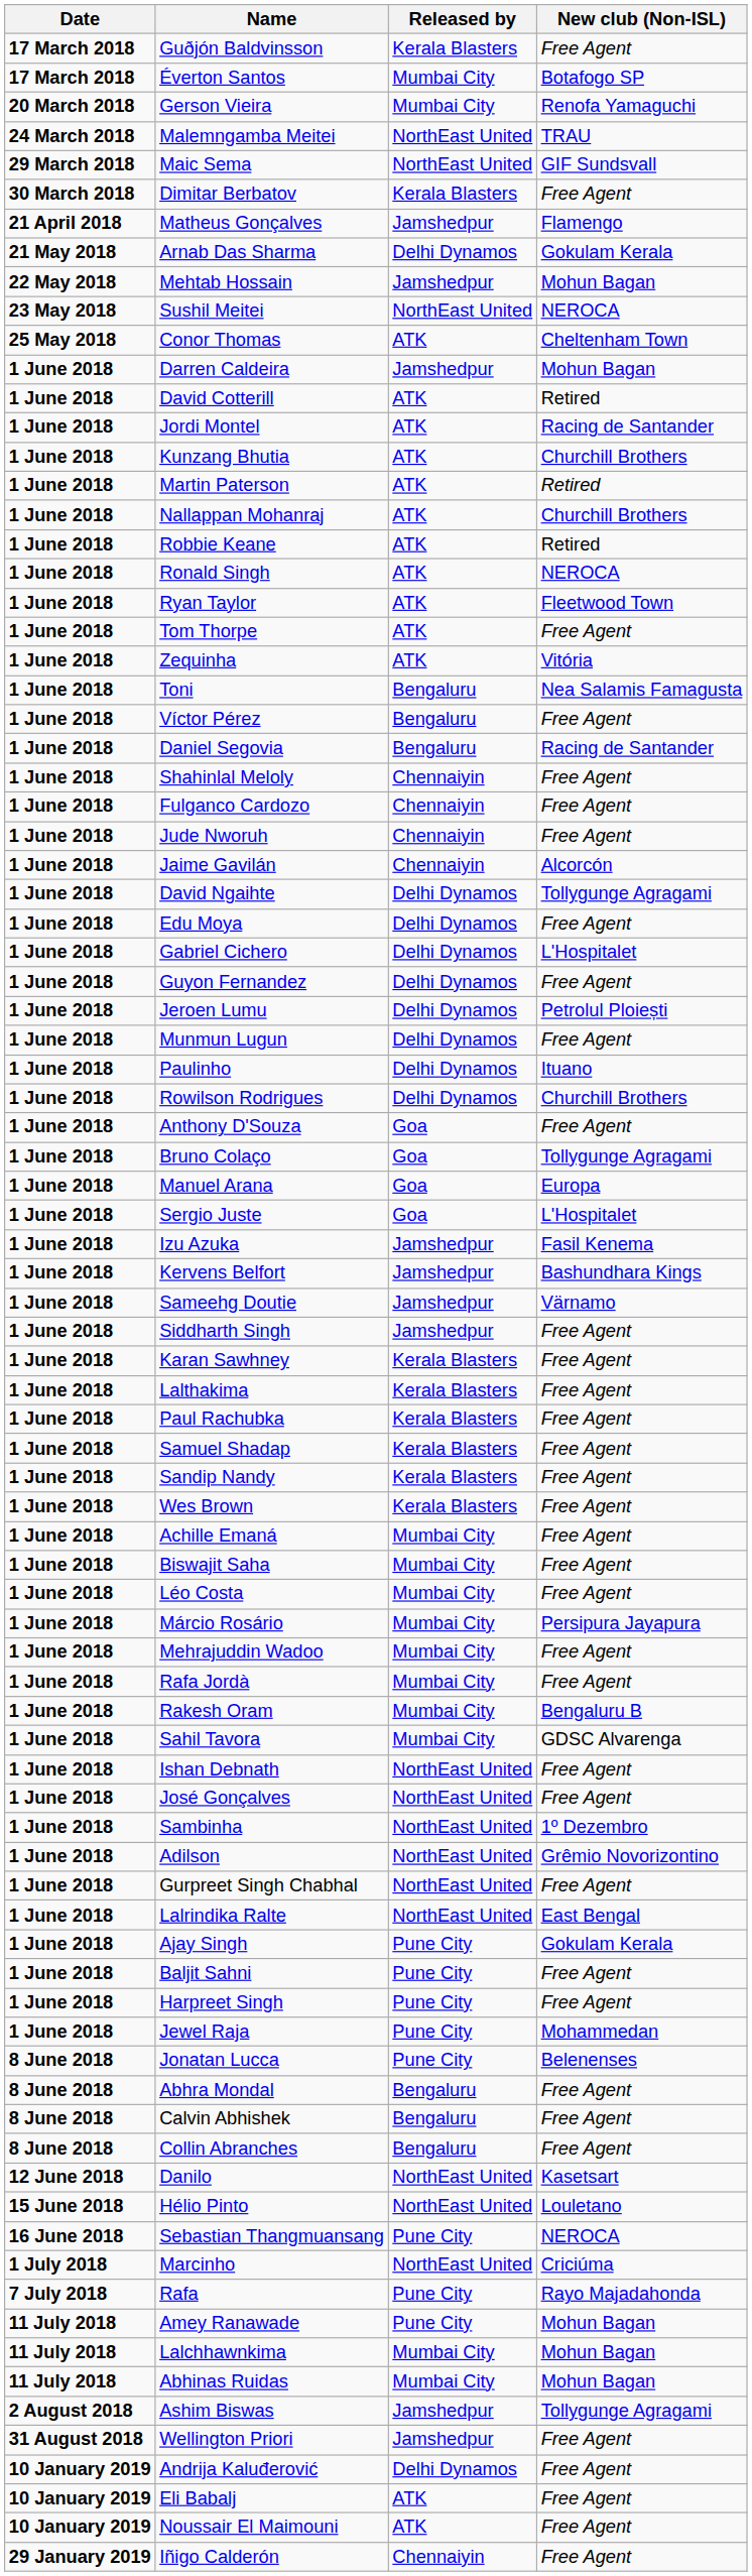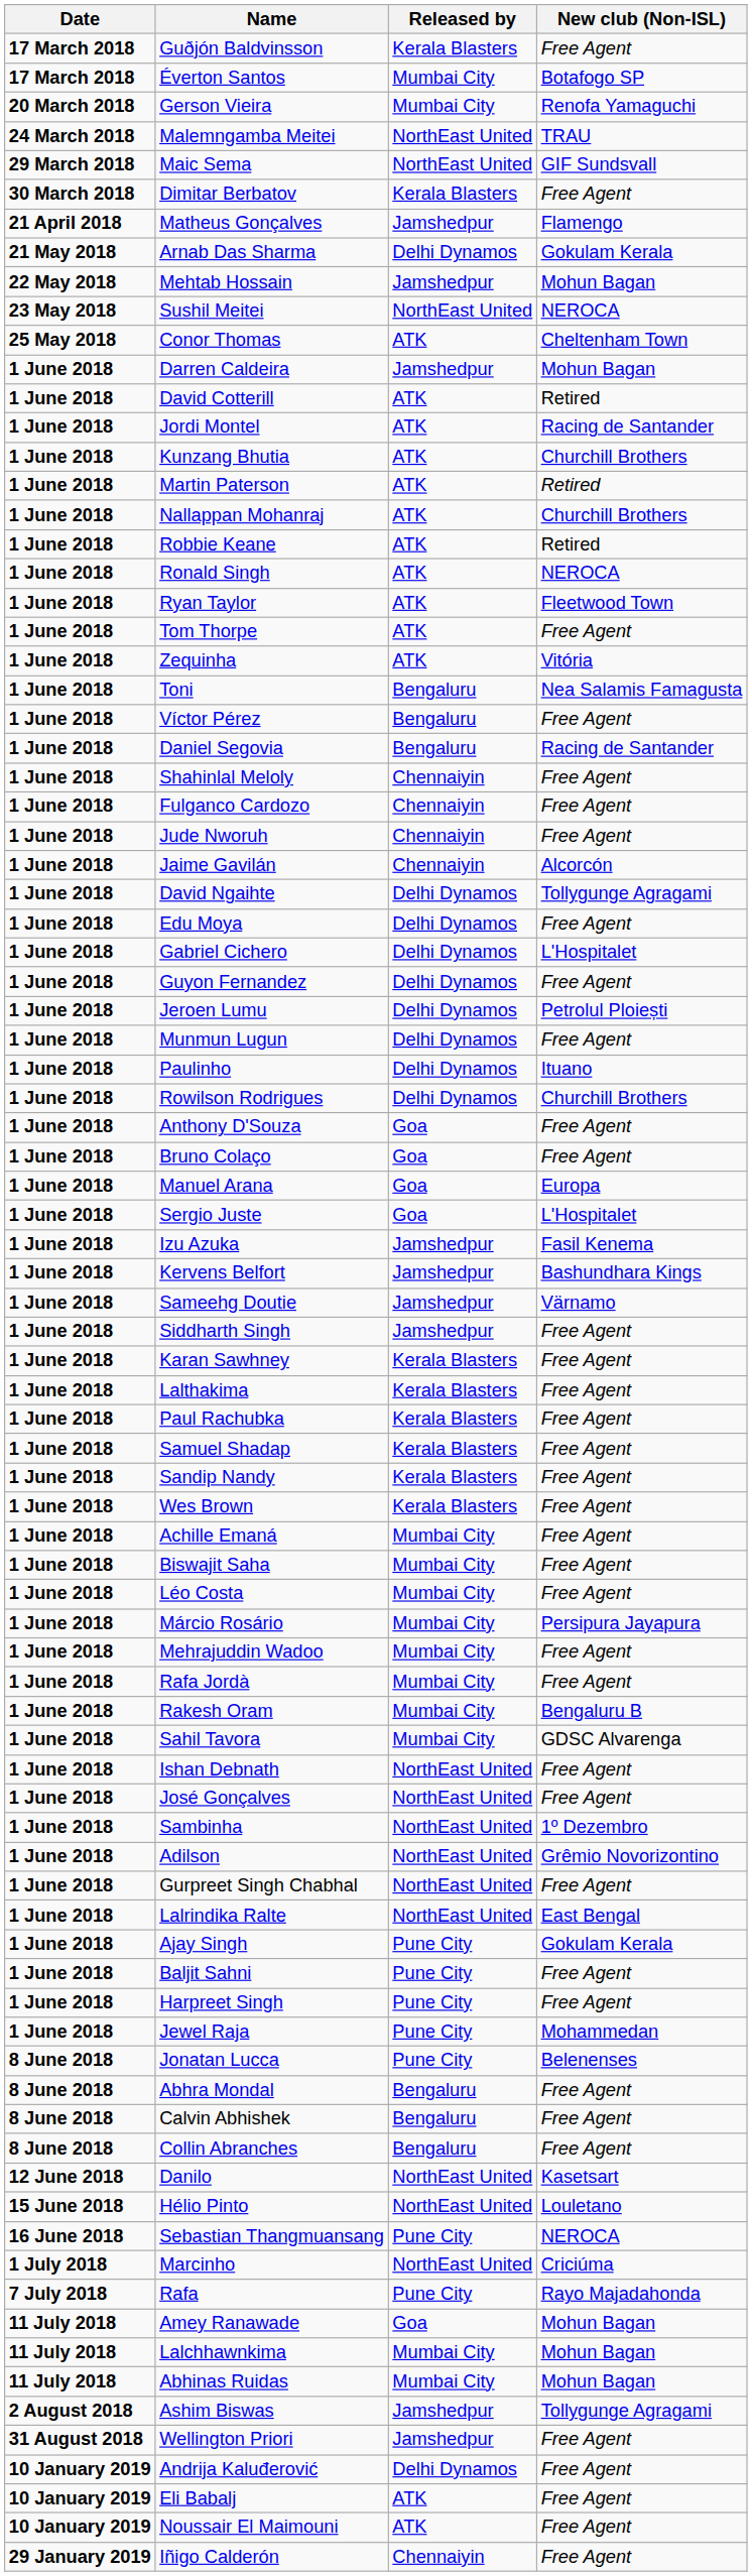 <table class="wikitable sortable">
 <tr>
 <th>Date</th>
 <th>Name</th>
 <th>Released by</th>
 <th>New club (Non-ISL)</th>
 </tr>
 <tr>
 <td><strong>17 March 2018</strong></td>
 <td> <a href='#'>Guðjón Baldvinsson</a></td>
 <td><a href='#'>Kerala Blasters</a></td>
 <td><em>Free Agent</em></td>
 </tr>
 <tr>
 <td><strong>17 March 2018</strong></td>
 <td> <a href='#'>Éverton Santos</a></td>
 <td><a href='#'>Mumbai City</a></td>
 <td> <a href='#'>Botafogo SP</a></td>
 </tr>
 <tr>
 <td><strong>20 March 2018</strong></td>
 <td> <a href='#'>Gerson Vieira</a></td>
 <td><a href='#'>Mumbai City</a></td>
 <td> <a href='#'>Renofa Yamaguchi</a></td>
 </tr>
 <tr>
 <td><strong>24 March 2018</strong></td>
 <td> <a href='#'>Malemngamba Meitei</a></td>
 <td><a href='#'>NorthEast United</a></td>
 <td> <a href='#'>TRAU</a></td>
 </tr>
 <tr>
 <td><strong>29 March 2018</strong></td>
 <td> <a href='#'>Maic Sema</a></td>
 <td><a href='#'>NorthEast United</a></td>
 <td> <a href='#'>GIF Sundsvall</a></td>
 </tr>
 <tr>
 <td><strong>30 March 2018</strong></td>
 <td> <a href='#'>Dimitar Berbatov</a></td>
 <td><a href='#'>Kerala Blasters</a></td>
 <td><em>Free Agent</em></td>
 </tr>
 <tr>
 <td><strong>21 April 2018</strong></td>
 <td> <a href='#'>Matheus Gonçalves</a></td>
 <td><a href='#'>Jamshedpur</a></td>
 <td> <a href='#'>Flamengo</a></td>
 </tr>
 <tr>
 <td><strong>21 May 2018</strong></td>
 <td> <a href='#'>Arnab Das Sharma</a></td>
 <td><a href='#'>Delhi Dynamos</a></td>
 <td> <a href='#'>Gokulam Kerala</a></td>
 </tr>
 <tr>
 <td><strong>22 May 2018</strong></td>
 <td> <a href='#'>Mehtab Hossain</a></td>
 <td><a href='#'>Jamshedpur</a></td>
 <td> <a href='#'>Mohun Bagan</a></td>
 </tr>
 <tr>
 <td><strong>23 May 2018</strong></td>
 <td> <a href='#'>Sushil Meitei</a></td>
 <td><a href='#'>NorthEast United</a></td>
 <td> <a href='#'>NEROCA</a></td>
 </tr>
 <tr>
 <td><strong>25 May 2018</strong></td>
 <td> <a href='#'>Conor Thomas</a></td>
 <td><a href='#'>ATK</a></td>
 <td> <a href='#'>Cheltenham Town</a></td>
 </tr>
 <tr>
 <td><strong>1 June 2018</strong></td>
 <td> <a href='#'>Darren Caldeira</a></td>
 <td><a href='#'>Jamshedpur</a></td>
 <td> <a href='#'>Mohun Bagan</a></td>
 </tr>
 <tr>
 <td><strong>1 June 2018</strong></td>
 <td> <a href='#'>David Cotterill</a></td>
 <td><a href='#'>ATK</a></td>
 <td>Retired</td>
 </tr>
 <tr>
 <td><strong>1 June 2018</strong></td>
 <td> <a href='#'>Jordi Montel</a></td>
 <td><a href='#'>ATK</a></td>
 <td> <a href='#'>Racing de Santander</a></td>
 </tr>
 <tr>
 <td><strong>1 June 2018</strong></td>
 <td> <a href='#'>Kunzang Bhutia</a></td>
 <td><a href='#'>ATK</a></td>
 <td> <a href='#'>Churchill Brothers</a></td>
 </tr>
 <tr>
 <td><strong>1 June 2018</strong></td>
 <td> <a href='#'>Martin Paterson</a></td>
 <td><a href='#'>ATK</a></td>
 <td><em>Retired</em></td>
 </tr>
 <tr>
 <td><strong>1 June 2018</strong></td>
 <td> <a href='#'>Nallappan Mohanraj</a></td>
 <td><a href='#'>ATK</a></td>
 <td> <a href='#'>Churchill Brothers</a></td>
 </tr>
 <tr>
 <td><strong>1 June 2018</strong></td>
 <td> <a href='#'>Robbie Keane</a></td>
 <td><a href='#'>ATK</a></td>
 <td>Retired</td>
 </tr>
 <tr>
 <td><strong>1 June 2018</strong></td>
 <td> <a href='#'>Ronald Singh</a></td>
 <td><a href='#'>ATK</a></td>
 <td> <a href='#'>NEROCA</a></td>
 </tr>
 <tr>
 <td><strong>1 June 2018</strong></td>
 <td> <a href='#'>Ryan Taylor</a></td>
 <td><a href='#'>ATK</a></td>
 <td> <a href='#'>Fleetwood Town</a></td>
 </tr>
 <tr>
 <td><strong>1 June 2018</strong></td>
 <td> <a href='#'>Tom Thorpe</a></td>
 <td><a href='#'>ATK</a></td>
 <td><em>Free Agent</em></td>
 </tr>
 <tr>
 <td><strong>1 June 2018</strong></td>
 <td> <a href='#'>Zequinha</a></td>
 <td><a href='#'>ATK</a></td>
 <td> <a href='#'>Vitória</a></td>
 </tr>
 <tr>
 <td><strong>1 June 2018</strong></td>
 <td> <a href='#'>Toni</a></td>
 <td><a href='#'>Bengaluru</a></td>
 <td> <a href='#'>Nea Salamis Famagusta</a></td>
 </tr>
 <tr>
 <td><strong>1 June 2018</strong></td>
 <td> <a href='#'>Víctor Pérez</a></td>
 <td><a href='#'>Bengaluru</a></td>
 <td><em>Free Agent</em></td>
 </tr>
 <tr>
 <td><strong>1 June 2018</strong></td>
 <td> <a href='#'>Daniel Segovia</a></td>
 <td><a href='#'>Bengaluru</a></td>
 <td> <a href='#'>Racing de Santander</a></td>
 </tr>
 <tr>
 <td><strong>1 June 2018</strong></td>
 <td> <a href='#'>Shahinlal Meloly</a></td>
 <td><a href='#'>Chennaiyin</a></td>
 <td><em>Free Agent</em></td>
 </tr>
 <tr>
 <td><strong>1 June 2018</strong></td>
 <td> <a href='#'>Fulganco Cardozo</a></td>
 <td><a href='#'>Chennaiyin</a></td>
 <td><em>Free Agent</em></td>
 </tr>
 <tr>
 <td><strong>1 June 2018</strong></td>
 <td> <a href='#'>Jude Nworuh</a></td>
 <td><a href='#'>Chennaiyin</a></td>
 <td><em>Free Agent</em></td>
 </tr>
 <tr>
 <td><strong>1 June 2018</strong></td>
 <td> <a href='#'>Jaime Gavilán</a></td>
 <td><a href='#'>Chennaiyin</a></td>
 <td> <a href='#'>Alcorcón</a></td>
 </tr>
 <tr>
 <td><strong>1 June 2018</strong></td>
 <td> <a href='#'>David Ngaihte</a></td>
 <td><a href='#'>Delhi Dynamos</a></td>
 <td> <a href='#'>Tollygunge Agragami</a></td>
 </tr>
 <tr>
 <td><strong>1 June 2018</strong></td>
 <td> <a href='#'>Edu Moya</a></td>
 <td><a href='#'>Delhi Dynamos</a></td>
 <td><em>Free Agent</em></td>
 </tr>
 <tr>
 <td><strong>1 June 2018</strong></td>
 <td> <a href='#'>Gabriel Cichero</a></td>
 <td><a href='#'>Delhi Dynamos</a></td>
 <td> <a href='#'>L'Hospitalet</a></td>
 </tr>
 <tr>
 <td><strong>1 June 2018</strong></td>
 <td> <a href='#'>Guyon Fernandez</a></td>
 <td><a href='#'>Delhi Dynamos</a></td>
 <td><em>Free Agent</em></td>
 </tr>
 <tr>
 <td><strong>1 June 2018</strong></td>
 <td> <a href='#'>Jeroen Lumu</a></td>
 <td><a href='#'>Delhi Dynamos</a></td>
 <td> <a href='#'>Petrolul Ploiești</a></td>
 </tr>
 <tr>
 <td><strong>1 June 2018</strong></td>
 <td> <a href='#'>Munmun Lugun</a></td>
 <td><a href='#'>Delhi Dynamos</a></td>
 <td><em>Free Agent</em></td>
 </tr>
 <tr>
 <td><strong>1 June 2018</strong></td>
 <td> <a href='#'>Paulinho</a></td>
 <td><a href='#'>Delhi Dynamos</a></td>
 <td> <a href='#'>Ituano</a></td>
 </tr>
 <tr>
 <td><strong>1 June 2018</strong></td>
 <td> <a href='#'>Rowilson Rodrigues</a></td>
 <td><a href='#'>Delhi Dynamos</a></td>
 <td> <a href='#'>Churchill Brothers</a></td>
 </tr>
 <tr>
 <td><strong>1 June 2018</strong></td>
 <td> <a href='#'>Anthony D'Souza</a></td>
 <td><a href='#'>Goa</a></td>
 <td><em>Free Agent</em></td>
 </tr>
 <tr>
 <td><strong>1 June 2018</strong></td>
 <td> <a href='#'>Bruno Colaço</a></td>
 <td><a href='#'>Goa</a></td>
-<td> <a href='#'>Tollygunge Agragami</a></td>
+<td><em>Free Agent</em></td>
 </tr>
 <tr>
 <td><strong>1 June 2018</strong></td>
 <td> <a href='#'>Manuel Arana</a></td>
 <td><a href='#'>Goa</a></td>
 <td> <a href='#'>Europa</a></td>
 </tr>
 <tr>
 <td><strong>1 June 2018</strong></td>
 <td> <a href='#'>Sergio Juste</a></td>
 <td><a href='#'>Goa</a></td>
 <td> <a href='#'>L'Hospitalet</a></td>
 </tr>
 <tr>
 <td><strong>1 June 2018</strong></td>
 <td> <a href='#'>Izu Azuka</a></td>
 <td><a href='#'>Jamshedpur</a></td>
 <td> <a href='#'>Fasil Kenema</a></td>
 </tr>
 <tr>
 <td><strong>1 June 2018</strong></td>
 <td> <a href='#'>Kervens Belfort</a></td>
 <td><a href='#'>Jamshedpur</a></td>
 <td> <a href='#'>Bashundhara Kings</a></td>
 </tr>
 <tr>
 <td><strong>1 June 2018</strong></td>
 <td> <a href='#'>Sameehg Doutie</a></td>
 <td><a href='#'>Jamshedpur</a></td>
 <td> <a href='#'>Värnamo</a></td>
 </tr>
 <tr>
 <td><strong>1 June 2018</strong></td>
 <td> <a href='#'>Siddharth Singh</a></td>
 <td><a href='#'>Jamshedpur</a></td>
 <td><em>Free Agent</em></td>
 </tr>
 <tr>
 <td><strong>1 June 2018</strong></td>
 <td> <a href='#'>Karan Sawhney</a></td>
 <td><a href='#'>Kerala Blasters</a></td>
 <td><em>Free Agent</em></td>
 </tr>
 <tr>
 <td><strong>1 June 2018</strong></td>
 <td> <a href='#'>Lalthakima</a></td>
 <td><a href='#'>Kerala Blasters</a></td>
 <td><em>Free Agent</em></td>
 </tr>
 <tr>
 <td><strong>1 June 2018</strong></td>
 <td> <a href='#'>Paul Rachubka</a></td>
 <td><a href='#'>Kerala Blasters</a></td>
 <td><em>Free Agent</em></td>
 </tr>
 <tr>
 <td><strong>1 June 2018</strong></td>
 <td> <a href='#'>Samuel Shadap</a></td>
 <td><a href='#'>Kerala Blasters</a></td>
 <td><em>Free Agent</em></td>
 </tr>
 <tr>
 <td><strong>1 June 2018</strong></td>
 <td> <a href='#'>Sandip Nandy</a></td>
 <td><a href='#'>Kerala Blasters</a></td>
 <td><em>Free Agent</em></td>
 </tr>
 <tr>
 <td><strong>1 June 2018</strong></td>
 <td> <a href='#'>Wes Brown</a></td>
 <td><a href='#'>Kerala Blasters</a></td>
 <td><em>Free Agent</em></td>
 </tr>
 <tr>
 <td><strong>1 June 2018</strong></td>
 <td> <a href='#'>Achille Emaná</a></td>
 <td><a href='#'>Mumbai City</a></td>
 <td><em>Free Agent</em></td>
 </tr>
 <tr>
 <td><strong>1 June 2018</strong></td>
 <td> <a href='#'>Biswajit Saha</a></td>
 <td><a href='#'>Mumbai City</a></td>
 <td><em>Free Agent</em></td>
 </tr>
 <tr>
 <td><strong>1 June 2018</strong></td>
 <td> <a href='#'>Léo Costa</a></td>
 <td><a href='#'>Mumbai City</a></td>
 <td><em>Free Agent</em></td>
 </tr>
 <tr>
 <td><strong>1 June 2018</strong></td>
 <td> <a href='#'>Márcio Rosário</a></td>
 <td><a href='#'>Mumbai City</a></td>
 <td> <a href='#'>Persipura Jayapura</a></td>
 </tr>
 <tr>
 <td><strong>1 June 2018</strong></td>
 <td> <a href='#'>Mehrajuddin Wadoo</a></td>
 <td><a href='#'>Mumbai City</a></td>
 <td><em>Free Agent</em></td>
 </tr>
 <tr>
 <td><strong>1 June 2018</strong></td>
 <td> <a href='#'>Rafa Jordà</a></td>
 <td><a href='#'>Mumbai City</a></td>
 <td><em>Free Agent</em></td>
 </tr>
 <tr>
 <td><strong>1 June 2018</strong></td>
 <td> <a href='#'>Rakesh Oram</a></td>
 <td><a href='#'>Mumbai City</a></td>
 <td> <a href='#'>Bengaluru B</a></td>
 </tr>
 <tr>
 <td><strong>1 June 2018</strong></td>
 <td> <a href='#'>Sahil Tavora</a></td>
 <td><a href='#'>Mumbai City</a></td>
 <td> GDSC Alvarenga</td>
 </tr>
 <tr>
 <td><strong>1 June 2018</strong></td>
 <td> <a href='#'>Ishan Debnath</a></td>
 <td><a href='#'>NorthEast United</a></td>
 <td><em>Free Agent</em></td>
 </tr>
 <tr>
 <td><strong>1 June 2018</strong></td>
 <td> <a href='#'>José Gonçalves</a></td>
 <td><a href='#'>NorthEast United</a></td>
 <td><em>Free Agent</em></td>
 </tr>
 <tr>
 <td><strong>1 June 2018</strong></td>
 <td> <a href='#'>Sambinha</a></td>
 <td><a href='#'>NorthEast United</a></td>
 <td> <a href='#'>1º Dezembro</a></td>
 </tr>
 <tr>
 <td><strong>1 June 2018</strong></td>
 <td> <a href='#'>Adilson</a></td>
 <td><a href='#'>NorthEast United</a></td>
 <td> <a href='#'>Grêmio Novorizontino</a></td>
 </tr>
 <tr>
 <td><strong>1 June 2018</strong></td>
 <td> Gurpreet Singh Chabhal</td>
 <td><a href='#'>NorthEast United</a></td>
 <td><em>Free Agent</em></td>
 </tr>
 <tr>
 <td><strong>1 June 2018</strong></td>
 <td> <a href='#'>Lalrindika Ralte</a></td>
 <td><a href='#'>NorthEast United</a></td>
 <td> <a href='#'>East Bengal</a></td>
 </tr>
 <tr>
 <td><strong>1 June 2018</strong></td>
 <td> <a href='#'>Ajay Singh</a></td>
 <td><a href='#'>Pune City</a></td>
 <td> <a href='#'>Gokulam Kerala</a></td>
 </tr>
 <tr>
 <td><strong>1 June 2018</strong></td>
 <td> <a href='#'>Baljit Sahni</a></td>
 <td><a href='#'>Pune City</a></td>
 <td><em>Free Agent</em></td>
 </tr>
 <tr>
 <td><strong>1 June 2018</strong></td>
 <td> <a href='#'>Harpreet Singh</a></td>
 <td><a href='#'>Pune City</a></td>
 <td><em>Free Agent</em></td>
 </tr>
 <tr>
 <td><strong>1 June 2018</strong></td>
 <td> <a href='#'>Jewel Raja</a></td>
 <td><a href='#'>Pune City</a></td>
 <td> <a href='#'>Mohammedan</a></td>
 </tr>
 <tr>
 <td><strong>8 June 2018</strong></td>
 <td> <a href='#'>Jonatan Lucca</a></td>
 <td><a href='#'>Pune City</a></td>
 <td> <a href='#'>Belenenses</a></td>
 </tr>
 <tr>
 <td><strong>8 June 2018</strong></td>
 <td> <a href='#'>Abhra Mondal</a></td>
 <td><a href='#'>Bengaluru</a></td>
 <td><em>Free Agent</em></td>
 </tr>
 <tr>
 <td><strong>8 June 2018</strong></td>
 <td> Calvin Abhishek</td>
 <td><a href='#'>Bengaluru</a></td>
 <td><em>Free Agent</em></td>
 </tr>
 <tr>
 <td><strong>8 June 2018</strong></td>
 <td> <a href='#'>Collin Abranches</a></td>
 <td><a href='#'>Bengaluru</a></td>
 <td><em>Free Agent</em></td>
 </tr>
 <tr>
 <td><strong>12 June 2018</strong></td>
 <td> <a href='#'>Danilo</a></td>
 <td><a href='#'>NorthEast United</a></td>
 <td> <a href='#'>Kasetsart</a></td>
 </tr>
 <tr>
 <td><strong>15 June 2018</strong></td>
 <td> <a href='#'>Hélio Pinto</a></td>
 <td><a href='#'>NorthEast United</a></td>
 <td> <a href='#'>Louletano</a></td>
 </tr>
 <tr>
 <td><strong>16 June 2018</strong></td>
 <td> <a href='#'>Sebastian Thangmuansang</a></td>
 <td><a href='#'>Pune City</a></td>
 <td> <a href='#'>NEROCA</a></td>
 </tr>
 <tr>
 <td><strong>1 July 2018</strong></td>
 <td> <a href='#'>Marcinho</a></td>
 <td><a href='#'>NorthEast United</a></td>
 <td> <a href='#'>Criciúma</a></td>
 </tr>
 <tr>
 <td><strong>7 July 2018</strong></td>
 <td> <a href='#'>Rafa</a></td>
 <td><a href='#'>Pune City</a></td>
 <td> <a href='#'>Rayo Majadahonda</a></td>
 </tr>
 <tr>
 <td><strong>11 July 2018</strong></td>
 <td> <a href='#'>Amey Ranawade</a></td>
-<td><a href='#'>Pune City</a></td>
+<td><a href='#'>Goa</a></td>
 <td> <a href='#'>Mohun Bagan</a></td>
 </tr>
 <tr>
 <td><strong>11 July 2018</strong></td>
 <td> <a href='#'>Lalchhawnkima</a></td>
 <td><a href='#'>Mumbai City</a></td>
 <td> <a href='#'>Mohun Bagan</a></td>
 </tr>
 <tr>
 <td><strong>11 July 2018</strong></td>
 <td> <a href='#'>Abhinas Ruidas</a></td>
 <td><a href='#'>Mumbai City</a></td>
 <td> <a href='#'>Mohun Bagan</a></td>
 </tr>
 <tr>
 <td><strong>2 August 2018</strong></td>
 <td> <a href='#'>Ashim Biswas</a></td>
 <td><a href='#'>Jamshedpur</a></td>
 <td> <a href='#'>Tollygunge Agragami</a></td>
 </tr>
 <tr>
 <td><strong>31 August 2018</strong></td>
 <td> <a href='#'>Wellington Priori</a></td>
 <td><a href='#'>Jamshedpur</a></td>
 <td><em>Free Agent</em></td>
 </tr>
 <tr>
 <td><strong>10 January 2019</strong></td>
 <td> <a href='#'>Andrija Kaluđerović</a></td>
 <td><a href='#'>Delhi Dynamos</a></td>
 <td><em>Free Agent</em></td>
 </tr>
 <tr>
 <td><strong>10 January 2019</strong></td>
 <td> <a href='#'>Eli Babalj</a></td>
 <td><a href='#'>ATK</a></td>
 <td><em>Free Agent</em></td>
 </tr>
 <tr>
 <td><strong>10 January 2019</strong></td>
 <td> <a href='#'>Noussair El Maimouni</a></td>
 <td><a href='#'>ATK</a></td>
 <td><em>Free Agent</em></td>
 </tr>
 <tr>
 <td><strong>29 January 2019</strong></td>
 <td> <a href='#'>Iñigo Calderón</a></td>
 <td><a href='#'>Chennaiyin</a></td>
 <td><em>Free Agent</em></td>
 </tr>
 </table>
